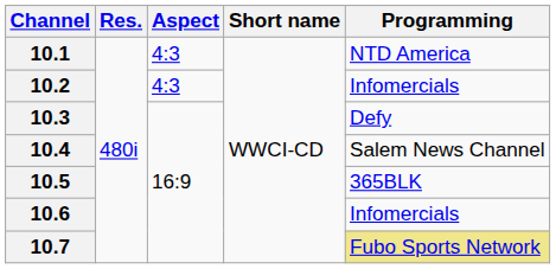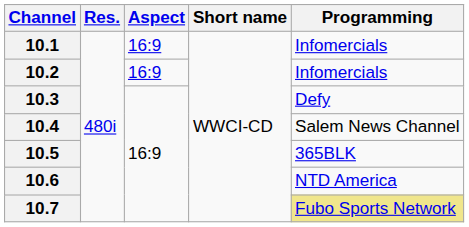 <table class="wikitable">
 <tr>
 <th scope = "col"><a href='#'>Channel</a></th>
 <th scope = "col"><a href='#'>Res.</a></th>
 <th scope = "col"><a href='#'>Aspect</a></th>
 <th scope = "col">Short name</th>
 <th scope = "col">Programming</th>
 </tr>
 <tr>
 <th scope = "row">10.1</th>
 <td rowspan=7><a href='#'>480i</a></td>
-<td><a href='#'>4:3</a></td>
+<td><a href='#'>16:9</a></td>
 <td rowspan=7>WWCI-CD</td>
-<td><a href='#'>NTD America</a></td>
+<td><a href='#'>Infomercials</a></td>
 </tr>
 <tr>
 <th scope = "row">10.2</th>
-<td><a href='#'>4:3</a></td>
+<td><a href='#'>16:9</a></td>
 <td><a href='#'>Infomercials</a></td>
 </tr>
 <tr>
 <th scope = "row">10.3</th>
 <td rowspan=5>16:9</td>
 <td><a href='#'>Defy</a></td>
 </tr>
 <tr>
 <th scope = "row">10.4</th>
 <td>Salem News Channel</td>
 </tr>
 <tr>
 <th scope = "row">10.5</th>
 <td><a href='#'>365BLK</a></td>
 </tr>
 <tr>
 <th scope = "row">10.6</th>
-<td><a href='#'>Infomercials</a></td>
+<td><a href='#'>NTD America</a></td>
 </tr>
 <tr>
 <th scope = "row">10.7</th>
 <td style="background: khaki;"><a href='#'>Fubo Sports Network</a></td>
 </tr>
 </table>
